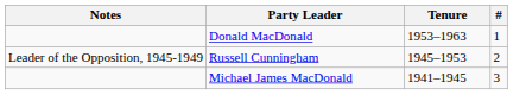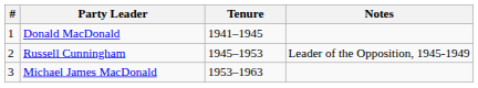 <table class="wikitable">
 <tr>
-<th style="width: 40%">Notes</th>
+<th>#</th>
 <th>Party Leader</th>
 <th>Tenure</th>
-<th>#</th>
+<th style="width: 40%">Notes</th>
 </tr>
 <tr>
+<td>1</td>
+<td><a href='#'>Donald MacDonald</a></td>
+<td>1941–1945</td>
 <td></td>
-<td><a href='#'>Donald MacDonald</a></td>
-<td>1953–1963</td>
-<td>1</td>
 </tr>
 <tr>
-<td>Leader of the Opposition, 1945-1949</td>
+<td>2</td>
 <td><a href='#'>Russell Cunningham</a></td>
 <td>1945–1953</td>
-<td>2</td>
+<td>Leader of the Opposition, 1945-1949</td>
 </tr>
 <tr>
+<td>3</td>
+<td><a href='#'>Michael James MacDonald</a></td>
+<td>1953–1963</td>
 <td></td>
-<td><a href='#'>Michael James MacDonald</a></td>
-<td>1941–1945</td>
-<td>3</td>
 </tr>
 </table>
